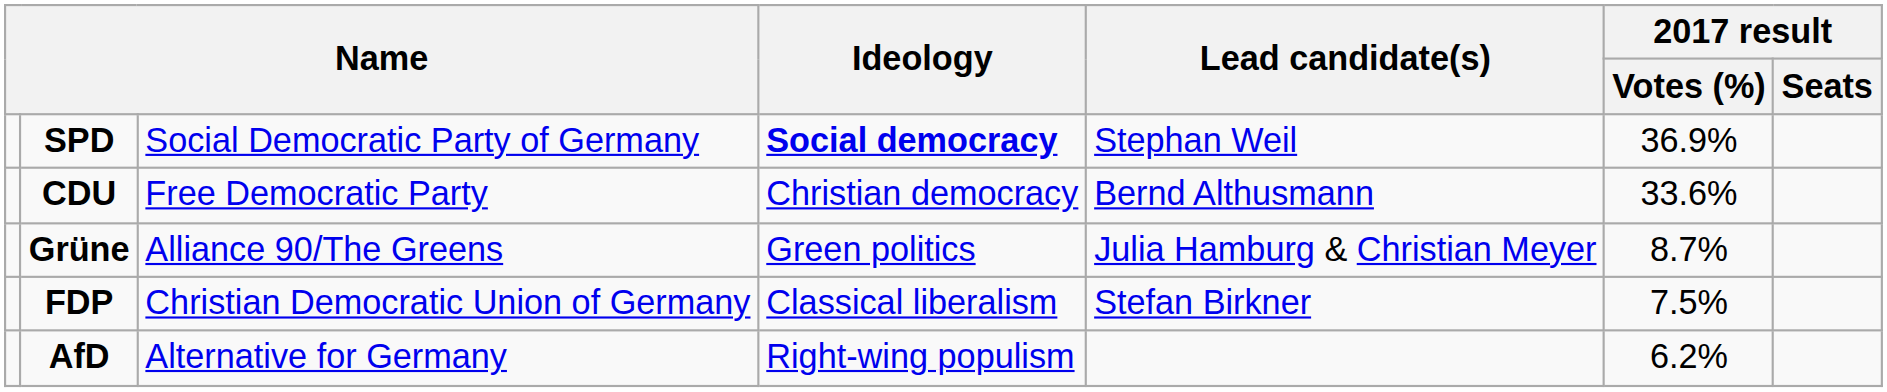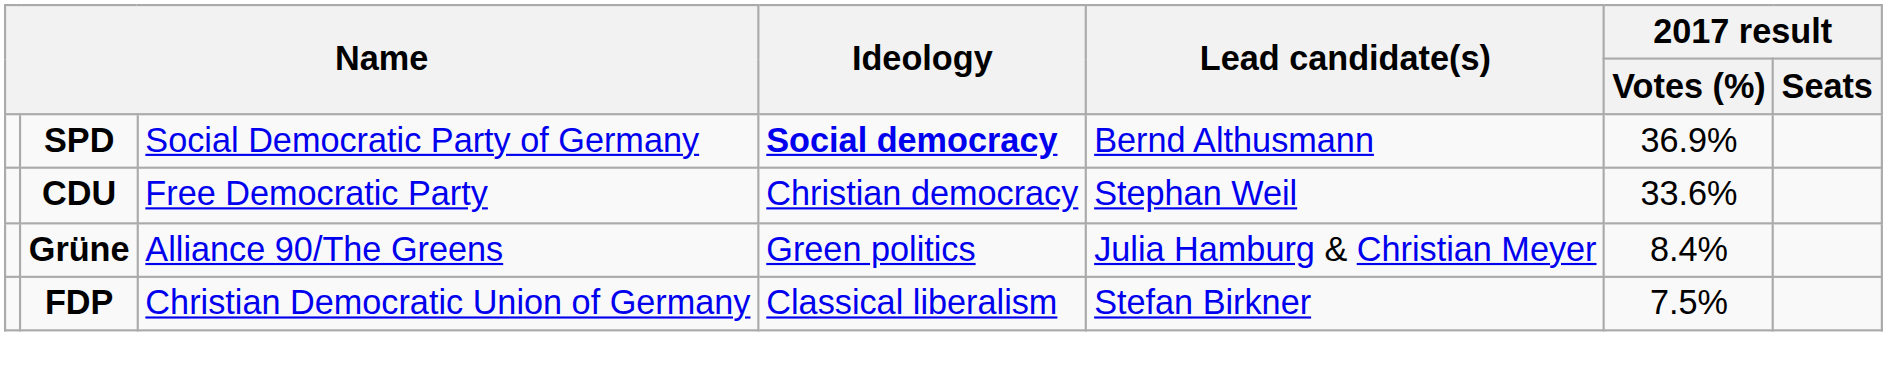 <table class="wikitable">
 <tr>
 <th rowspan=2 colspan=3>Name</th>
 <th rowspan=2>Ideology</th>
 <th rowspan=2>Lead candidate(s)</th>
 <th colspan=2>2017 result</th>
 </tr>
 <tr>
 <th>Votes (%)</th>
 <th>Seats</th>
 </tr>
 <tr>
 <td bgcolor=></td>
 <td align=center><strong>SPD</strong></td>
 <td><a href='#'>Social Democratic Party of Germany</a><br></td>
 <td><strong><a href='#'>Social democracy</a></strong></td>
-<td><a href='#'>Stephan Weil</a></td>
+<td><a href='#'>Bernd Althusmann</a></td>
 <td align=center>36.9%</td>
 <td></td>
 </tr>
 <tr>
 <td bgcolor=></td>
 <td align=center><strong>CDU</strong></td>
 <td><a href='#'>Free Democratic Party</a><br></td>
 <td><a href='#'>Christian democracy</a></td>
-<td><a href='#'>Bernd Althusmann</a></td>
+<td><a href='#'>Stephan Weil</a></td>
 <td align=center>33.6%</td>
 <td></td>
 </tr>
 <tr>
 <td bgcolor=></td>
 <td align=center><strong>Grüne</strong></td>
 <td><a href='#'>Alliance 90/The Greens</a><br></td>
 <td><a href='#'>Green politics</a></td>
 <td><a href='#'>Julia Hamburg</a> & <a href='#'>Christian Meyer</a></td>
-<td align=center>8.7%</td>
+<td align=center>8.4%</td>
 <td></td>
 </tr>
 <tr>
 <td bgcolor=></td>
 <td align=center><strong>FDP</strong></td>
 <td><a href='#'>Christian Democratic Union of Germany</a><br></td>
 <td><a href='#'>Classical liberalism</a></td>
 <td><a href='#'>Stefan Birkner</a></td>
 <td align=center>7.5%</td>
 <td></td>
 </tr>
-<tr>
-<td bgcolor=></td>
-<td align=center><strong>AfD</strong></td>
-<td><a href='#'>Alternative for Germany</a><br></td>
-<td><a href='#'>Right-wing populism</a></td>
-<td></td>
-<td align=center>6.2%</td>
-<td></td>
-</tr>
 </table>
